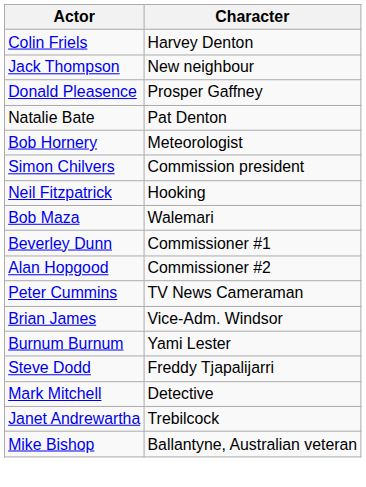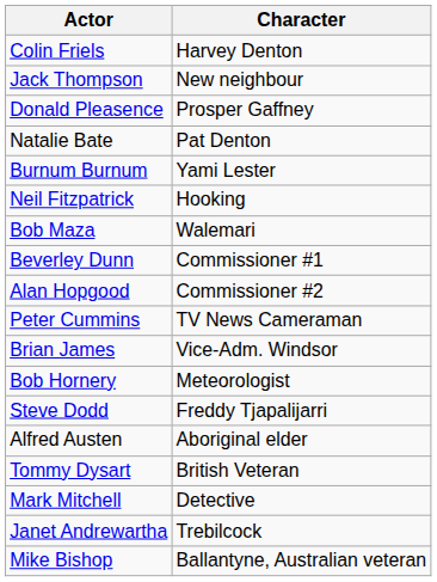 <table class="wikitable">
 <tr>
 <th>Actor</th>
 <th>Character</th>
 </tr>
 <tr>
 <td><a href='#'>Colin Friels</a></td>
 <td>Harvey Denton</td>
 </tr>
 <tr>
 <td><a href='#'>Jack Thompson</a></td>
 <td>New neighbour</td>
 </tr>
 <tr>
 <td><a href='#'>Donald Pleasence</a></td>
 <td>Prosper Gaffney</td>
 </tr>
 <tr>
 <td>Natalie Bate</td>
 <td>Pat Denton</td>
 </tr>
 <tr>
-<td><a href='#'>Bob Hornery</a></td>
-<td>Meteorologist</td>
-</tr>
-<tr>
-<td><a href='#'>Simon Chilvers</a></td>
-<td>Commission president</td>
+<td><a href='#'>Burnum Burnum</a></td>
+<td>Yami Lester</td>
 </tr>
 <tr>
 <td><a href='#'>Neil Fitzpatrick</a></td>
 <td>Hooking</td>
 </tr>
 <tr>
 <td><a href='#'>Bob Maza</a></td>
 <td>Walemari</td>
 </tr>
 <tr>
 <td><a href='#'>Beverley Dunn</a></td>
 <td>Commissioner #1</td>
 </tr>
 <tr>
 <td><a href='#'>Alan Hopgood</a></td>
 <td>Commissioner #2</td>
 </tr>
 <tr>
 <td><a href='#'>Peter Cummins</a></td>
 <td>TV News Cameraman</td>
 </tr>
 <tr>
 <td><a href='#'>Brian James</a></td>
 <td>Vice-Adm. Windsor</td>
 </tr>
 <tr>
-<td><a href='#'>Burnum Burnum</a></td>
-<td>Yami Lester</td>
+<td><a href='#'>Bob Hornery</a></td>
+<td>Meteorologist</td>
 </tr>
 <tr>
 <td><a href='#'>Steve Dodd</a></td>
 <td>Freddy Tjapalijarri</td>
+</tr>
+<tr>
+<td>Alfred Austen</td>
+<td>Aboriginal elder</td>
+</tr>
+<tr>
+<td><a href='#'>Tommy Dysart</a></td>
+<td>British Veteran</td>
 </tr>
 <tr>
 <td><a href='#'>Mark Mitchell</a></td>
 <td>Detective</td>
 </tr>
 <tr>
 <td><a href='#'>Janet Andrewartha</a></td>
 <td>Trebilcock</td>
 </tr>
 <tr>
 <td><a href='#'>Mike Bishop</a></td>
 <td>Ballantyne, Australian veteran</td>
 </tr>
 </table>
